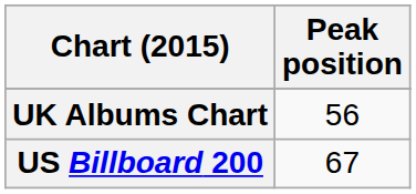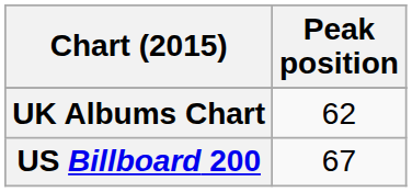 <table class="wikitable sortable plainrowheaders" style="text-align:center;">
 <tr>
 <th scope="col">Chart (2015)</th>
 <th scope="col">Peak<br>position</th>
 </tr>
 <tr>
 </tr>
 <tr>
 <th scope="row">UK Albums Chart</th>
-<td>56</td>
+<td>62</td>
 </tr>
 <tr>
 <th scope="row">US <a href='#'><em>Billboard</em> 200</a></th>
 <td>67</td>
 </tr>
 </table>
